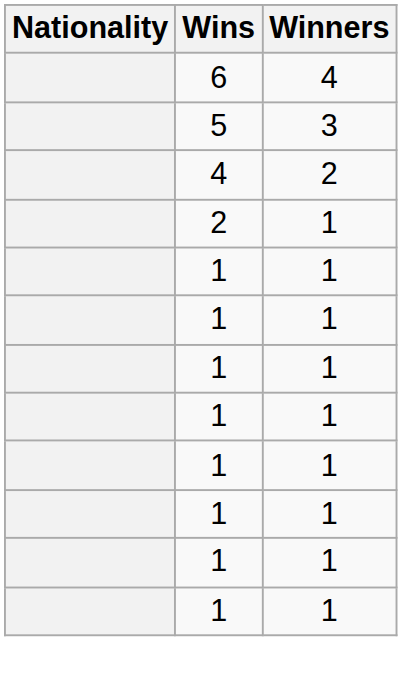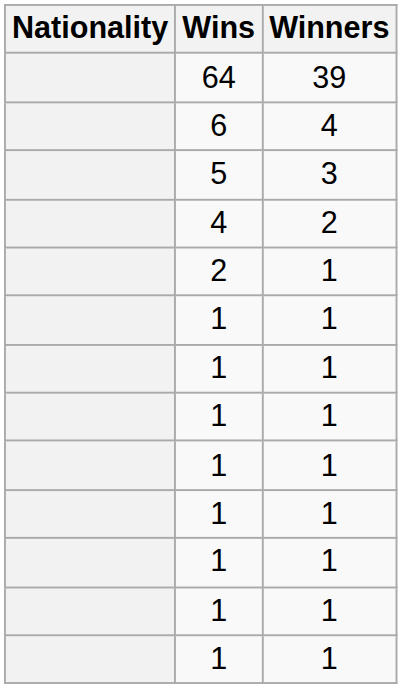 <table class="sortable plainrowheaders wikitable" style="text-align:center;">
 <tr>
 <th scope="col">Nationality</th>
 <th scope="col">Wins</th>
 <th scope="col">Winners</th>
+</tr>
+<tr>
+<th scope="row" align=left></th>
+<td>64</td>
+<td>39</td>
 </tr>
 <tr>
 <th scope="row" align=left></th>
 <td>6</td>
 <td>4</td>
 </tr>
 <tr>
 <th scope="row"  align=left></th>
 <td>5</td>
 <td>3</td>
 </tr>
 <tr>
 <th scope="row" align=left></th>
 <td>4</td>
 <td>2</td>
 </tr>
 <tr>
 <th scope="row" align=left></th>
 <td>2</td>
 <td>1</td>
 </tr>
 <tr>
 <th scope="row" align=left></th>
 <td>1</td>
 <td>1</td>
 </tr>
 <tr>
 <th scope="row" align=left></th>
 <td>1</td>
 <td>1</td>
 </tr>
 <tr>
 <th scope="row" align=left></th>
 <td>1</td>
 <td>1</td>
 </tr>
 <tr>
 <th scope="row" align=left></th>
 <td>1</td>
 <td>1</td>
 </tr>
 <tr>
 <th scope="row" align=left></th>
 <td>1</td>
 <td>1</td>
 </tr>
 <tr>
 <th scope="row" align=left></th>
 <td>1</td>
 <td>1</td>
 </tr>
 <tr>
 <th scope="row" align=left></th>
 <td>1</td>
 <td>1</td>
 </tr>
 <tr>
 <th scope="row" align=left></th>
 <td>1</td>
 <td>1</td>
 </tr>
 </table>
